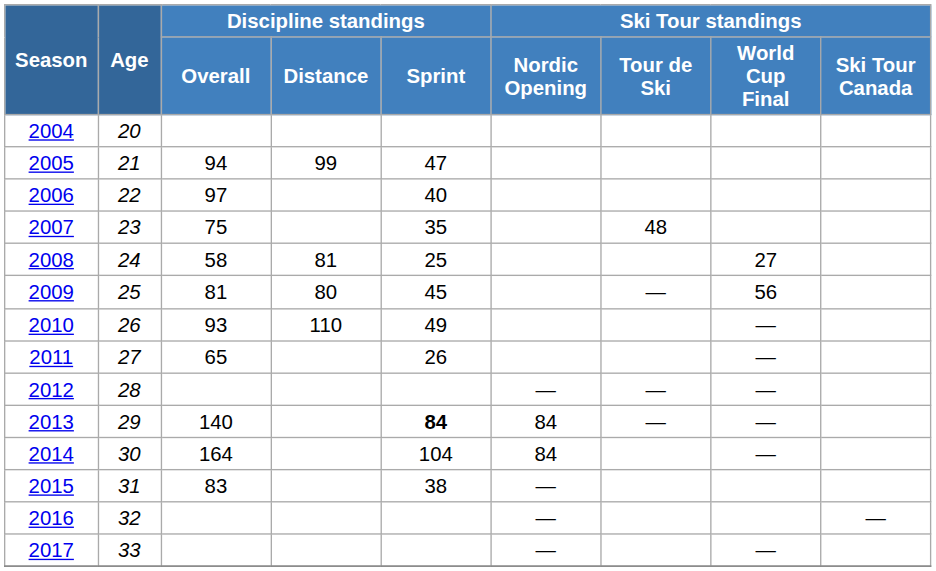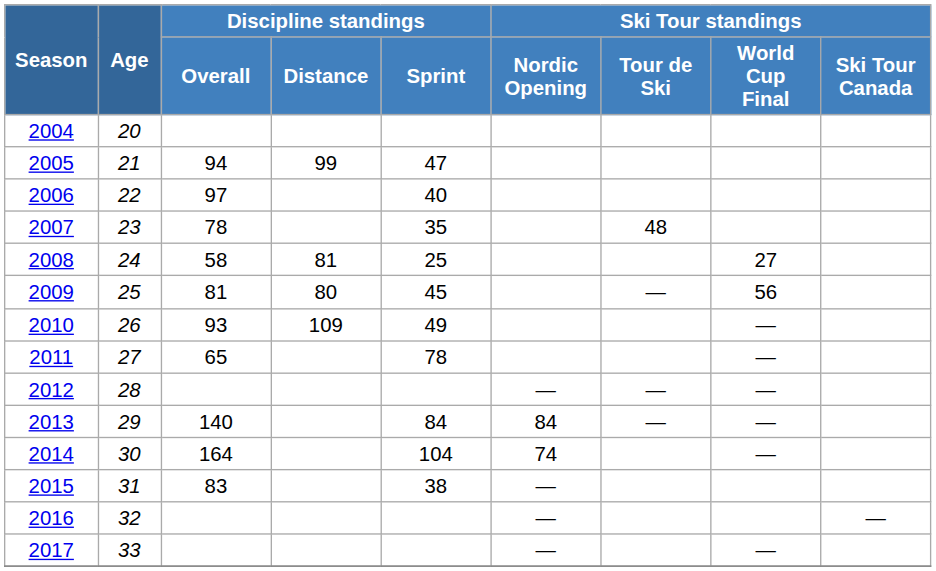 <table class="wikitable" style="font-size:95%; text-align:center; border:grey solid 1px; border-collapse:collapse; background:#ffffff;">
 <tr>
 <th style="background-color:#369; color:white; width:60px;" rowspan="2"> Season </th>
 <th style="background-color:#369; color:white; width:40px;" rowspan="2"> Age </th>
 <th style="background-color:#4180be; color:white;" colspan="3">Discipline standings</th>
 <th style="background-color:#4180be; color:white;" colspan="4">Ski Tour standings</th>
 </tr>
 <tr>
 <th style="background-color:#4180be; color:white; width:75px;">Overall</th>
 <th style="background-color:#4180be; color:white; width:75px;">Distance</th>
 <th style="background-color:#4180be; color:white; width:75px;">Sprint</th>
 <th style="background-color:#4180be; color:white; width:75px;">Nordic<br>Opening</th>
 <th style="background-color:#4180be; color:white; width:75px;">Tour de<br>Ski</th>
 <th style="background-color:#4180be; color:white; width:75px;">World Cup<br>Final</th>
 <th style="background-color:#4180be; color:white; width:75px;">Ski Tour<br>Canada</th>
 </tr>
 <tr>
 <td><a href='#'>2004</a></td>
 <td><em>20</em></td>
 <td></td>
 <td></td>
 <td></td>
 <td></td>
 <td></td>
 <td></td>
 <td></td>
 </tr>
 <tr>
 <td><a href='#'>2005</a></td>
 <td><em>21</em></td>
 <td>94</td>
 <td>99</td>
 <td>47</td>
 <td></td>
 <td></td>
 <td></td>
 <td></td>
 </tr>
 <tr>
 <td><a href='#'>2006</a></td>
 <td><em>22</em></td>
 <td>97</td>
 <td></td>
 <td>40</td>
 <td></td>
 <td></td>
 <td></td>
 <td></td>
 </tr>
 <tr>
 <td><a href='#'>2007</a></td>
 <td><em>23</em></td>
-<td>75</td>
+<td>78</td>
 <td></td>
 <td>35</td>
 <td></td>
 <td>48</td>
 <td></td>
 <td></td>
 </tr>
 <tr>
 <td><a href='#'>2008</a></td>
 <td><em>24</em></td>
 <td>58</td>
 <td>81</td>
 <td>25</td>
 <td></td>
 <td></td>
 <td>27</td>
 <td></td>
 </tr>
 <tr>
 <td><a href='#'>2009</a></td>
 <td><em>25</em></td>
 <td>81</td>
 <td>80</td>
 <td>45</td>
 <td></td>
 <td>—</td>
 <td>56</td>
 <td></td>
 </tr>
 <tr>
 <td><a href='#'>2010</a></td>
 <td><em>26</em></td>
 <td>93</td>
-<td>110</td>
+<td>109</td>
 <td>49</td>
 <td></td>
 <td></td>
 <td>—</td>
 <td></td>
 </tr>
 <tr>
 <td><a href='#'>2011</a></td>
 <td><em>27</em></td>
 <td>65</td>
 <td></td>
-<td>26</td>
+<td>78</td>
 <td></td>
 <td></td>
 <td>—</td>
 <td></td>
 </tr>
 <tr>
 <td><a href='#'>2012</a></td>
 <td><em>28</em></td>
 <td></td>
 <td></td>
 <td></td>
 <td>—</td>
 <td>—</td>
 <td>—</td>
 <td></td>
 </tr>
 <tr>
 <td><a href='#'>2013</a></td>
 <td><em>29</em></td>
 <td>140</td>
 <td></td>
-<td><strong>84</strong></td>
+<td>84</td>
 <td>84</td>
 <td>—</td>
 <td>—</td>
 <td></td>
 </tr>
 <tr>
 <td><a href='#'>2014</a></td>
 <td><em>30</em></td>
 <td>164</td>
 <td></td>
 <td>104</td>
-<td>84</td>
+<td>74</td>
 <td></td>
 <td>—</td>
 <td></td>
 </tr>
 <tr>
 <td><a href='#'>2015</a></td>
 <td><em>31</em></td>
 <td>83</td>
 <td></td>
 <td>38</td>
 <td>—</td>
 <td></td>
 <td></td>
 <td></td>
 </tr>
 <tr>
 <td><a href='#'>2016</a></td>
 <td><em>32</em></td>
 <td></td>
 <td></td>
 <td></td>
 <td>—</td>
 <td></td>
 <td></td>
 <td>—</td>
 </tr>
 <tr>
 <td><a href='#'>2017</a></td>
 <td><em>33</em></td>
 <td></td>
 <td></td>
 <td></td>
 <td>—</td>
 <td></td>
 <td>—</td>
 <td></td>
 </tr>
 <tr>
 </tr>
 </table>
